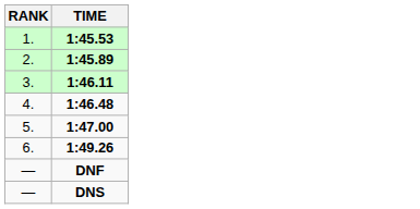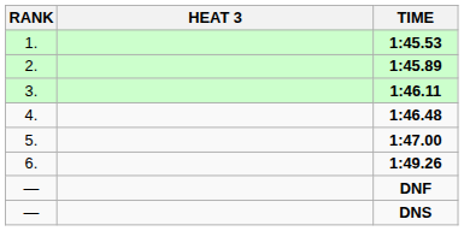 <table class="wikitable" style="border-collapse: collapse; font-size: 90%;">
 <tr>
 <th>RANK</th>
+<th style="width: 20em">HEAT 3</th>
 <th style="width: 5em">TIME</th>
 </tr>
 <tr style="background:#ccffcc;">
 <td align="center">1.</td>
+<td></td>
 <td align="center"><strong>1:45.53 </strong></td>
 </tr>
 <tr style="background:#ccffcc;">
 <td align="center">2.</td>
+<td></td>
 <td align="center"><strong>1:45.89 </strong></td>
 </tr>
 <tr style="background:#ccffcc;">
 <td align="center">3.</td>
+<td></td>
 <td align="center"><strong>1:46.11 </strong></td>
 </tr>
 <tr>
 <td align="center">4.</td>
+<td></td>
 <td align="center"><strong>1:46.48 </strong></td>
 </tr>
 <tr>
 <td align="center">5.</td>
+<td></td>
 <td align="center"><strong>1:47.00 </strong></td>
 </tr>
 <tr>
 <td align="center">6.</td>
+<td></td>
 <td align="center"><strong>1:49.26 </strong></td>
 </tr>
 <tr>
 <td align="center">—</td>
+<td></td>
 <td align="center"><strong>DNF </strong></td>
 </tr>
 <tr>
 <td align="center">—</td>
+<td></td>
 <td align="center"><strong>DNS </strong></td>
 </tr>
 </table>
